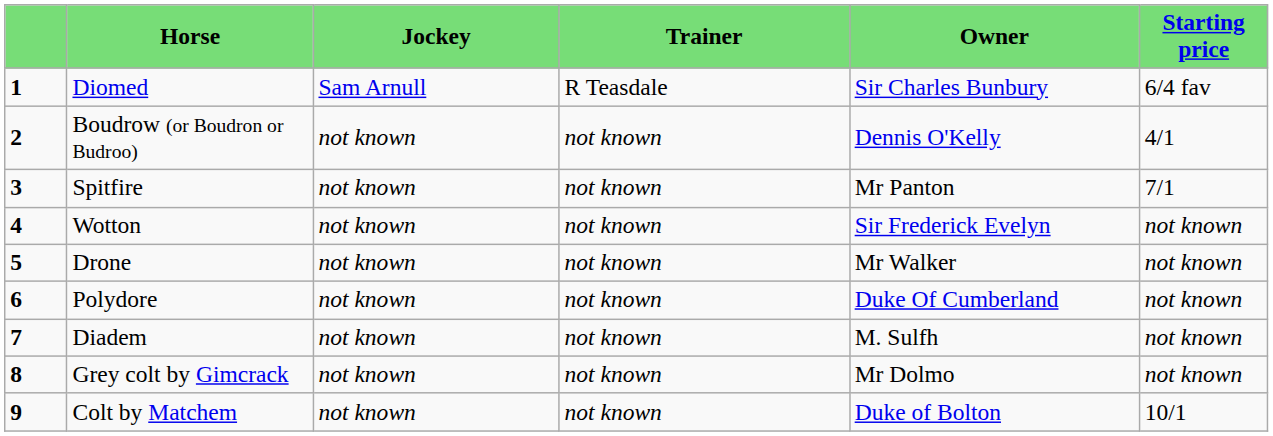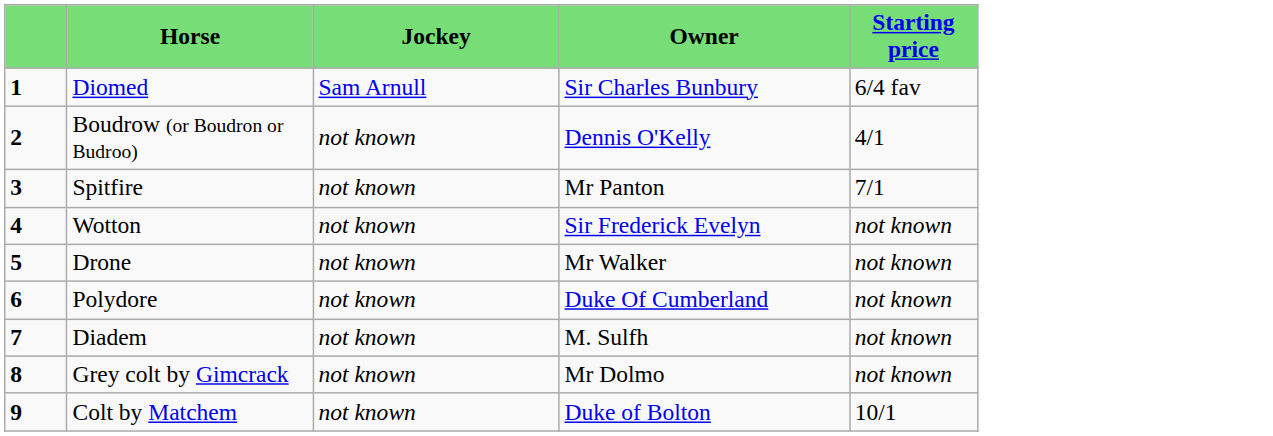 <table class=wikitable>
 <tr bgcolor="#77dd77" align="center">
 <td width="35px"></td>
 <td width="160px"><strong>Horse</strong></td>
 <td width="160px"><strong>Jockey</strong></td>
-<td width="190px"><strong>Trainer</strong></td>
 <td width="190px"><strong>Owner</strong></td>
 <td width="80px"><strong><a href='#'>Starting price</a></strong></td>
 </tr>
 <tr>
 <td><strong>1</strong></td>
 <td><a href='#'>Diomed</a></td>
 <td><a href='#'>Sam Arnull</a></td>
-<td>R Teasdale</td>
 <td><a href='#'>Sir Charles Bunbury</a></td>
 <td>6/4 fav</td>
 </tr>
 <tr>
 <td><strong>2</strong></td>
 <td>Boudrow <small>(or Boudron or Budroo)</small></td>
-<td><em>not known</em></td>
 <td><em>not known</em></td>
 <td><a href='#'>Dennis O'Kelly</a></td>
 <td>4/1</td>
 </tr>
 <tr>
 <td><strong>3</strong></td>
 <td>Spitfire</td>
 <td><em>not known</em></td>
-<td><em>not known</em></td>
 <td>Mr Panton</td>
 <td>7/1</td>
 </tr>
 <tr>
 <td><strong>4</strong></td>
 <td>Wotton</td>
-<td><em>not known</em></td>
 <td><em>not known</em></td>
 <td><a href='#'>Sir Frederick Evelyn</a></td>
 <td><em>not known</em></td>
 </tr>
 <tr>
 <td><strong>5</strong></td>
 <td>Drone</td>
 <td><em>not known</em></td>
-<td><em>not known</em></td>
 <td>Mr Walker</td>
 <td><em>not known</em></td>
 </tr>
 <tr>
 <td><strong>6</strong></td>
 <td>Polydore</td>
-<td><em>not known</em></td>
 <td><em>not known</em></td>
 <td><a href='#'>Duke Of Cumberland</a></td>
 <td><em>not known</em></td>
 </tr>
 <tr>
 <td><strong>7</strong></td>
 <td>Diadem</td>
 <td><em>not known</em></td>
-<td><em>not known</em></td>
 <td>M. Sulfh</td>
 <td><em>not known</em></td>
 </tr>
 <tr>
 <td><strong>8</strong></td>
 <td>Grey colt by <a href='#'>Gimcrack</a></td>
-<td><em>not known</em></td>
 <td><em>not known</em></td>
 <td>Mr Dolmo</td>
 <td><em>not known</em></td>
 </tr>
 <tr>
 <td><strong>9</strong></td>
 <td>Colt by <a href='#'>Matchem</a></td>
 <td><em>not known</em></td>
-<td><em>not known</em></td>
 <td><a href='#'>Duke of Bolton</a></td>
 <td>10/1</td>
 </tr>
 </table>
